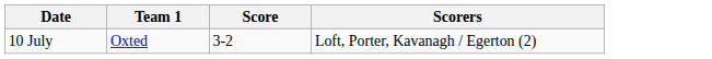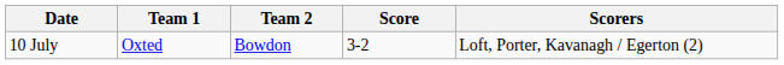 <table class="wikitable" style="font-size: 100%">
 <tr>
 <th width=100>Date</th>
 <th width=100>Team 1</th>
+<th width=100>Team 2</th>
 <th width=100>Score</th>
 <th width=300>Scorers</th>
 </tr>
 <tr>
 <td>10 July</td>
 <td><a href='#'>Oxted</a></td>
+<td><a href='#'>Bowdon</a></td>
 <td>3-2</td>
 <td>Loft, Porter, Kavanagh / Egerton (2)</td>
 </tr>
 </table>
